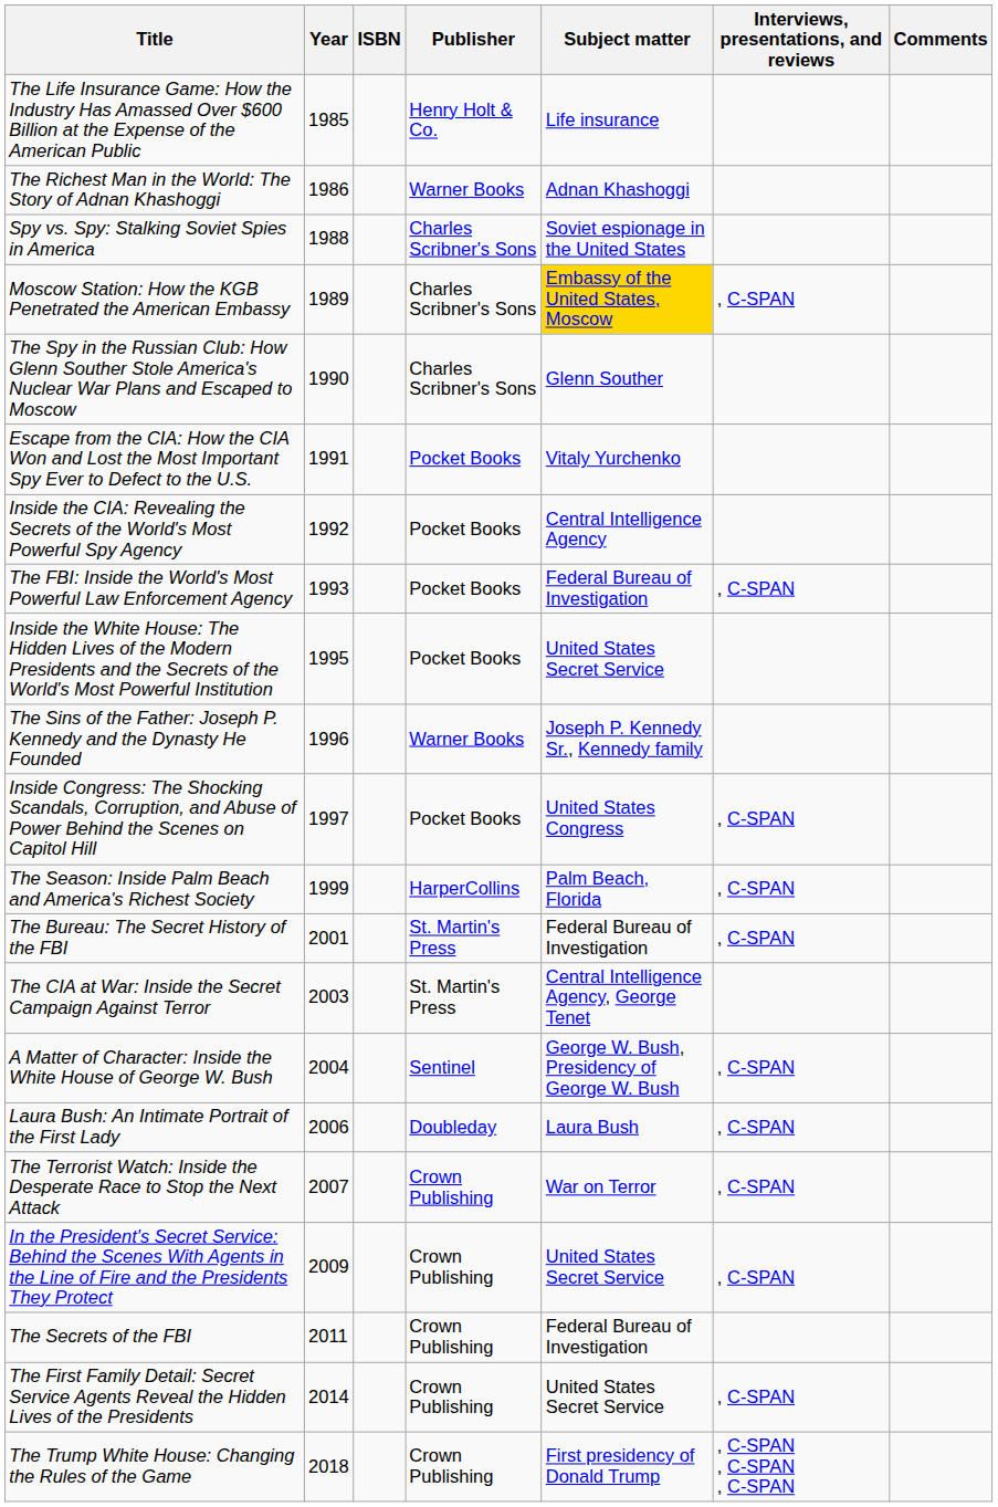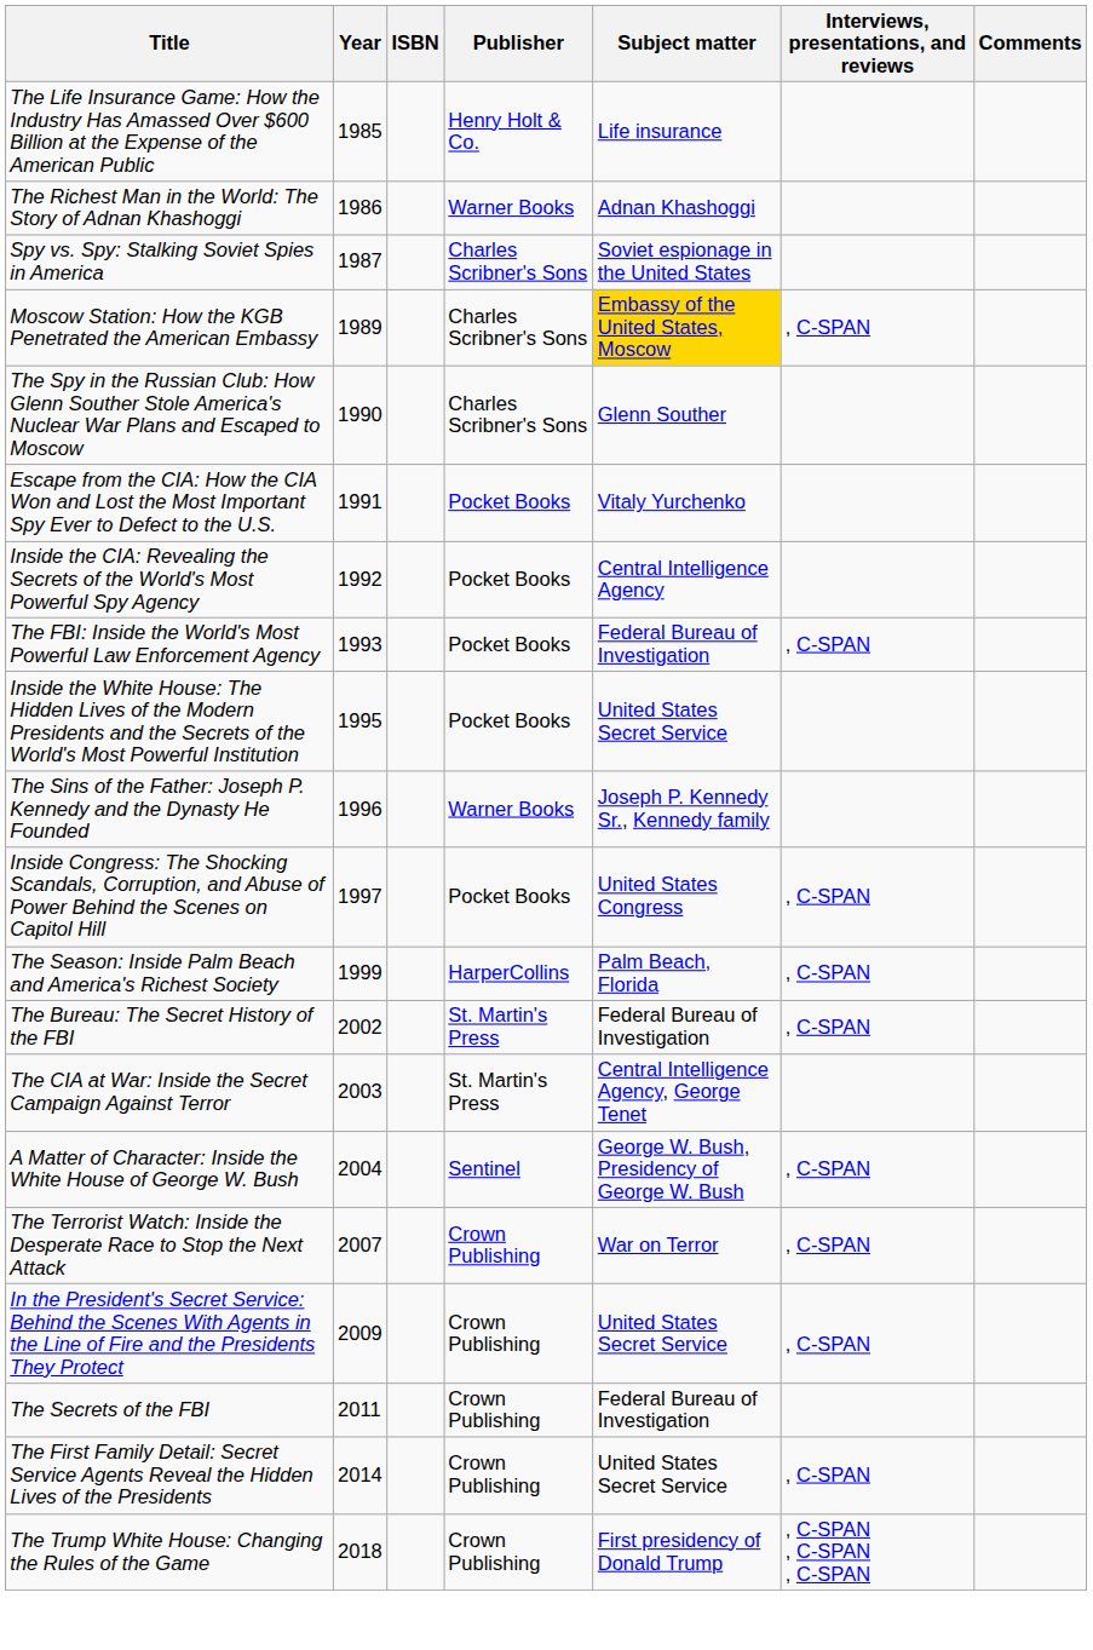 <table class="wikitable" border=1 cellspacing=0 cellpadding=5>
 <tr>
 <th>Title</th>
 <th>Year</th>
 <th>ISBN</th>
 <th>Publisher</th>
 <th>Subject matter</th>
 <th>Interviews, presentations, and reviews</th>
 <th>Comments</th>
 </tr>
 <tr>
 <td><em>The Life Insurance Game: How the Industry Has Amassed Over $600 Billion at the Expense of the American Public</em></td>
 <td>1985</td>
 <td></td>
 <td><a href='#'>Henry Holt & Co.</a></td>
 <td><a href='#'>Life insurance</a></td>
 <td></td>
 <td></td>
 </tr>
 <tr>
 <td><em>The Richest Man in the World: The Story of Adnan Khashoggi</em></td>
 <td>1986</td>
 <td></td>
 <td><a href='#'>Warner Books</a></td>
 <td><a href='#'>Adnan Khashoggi</a></td>
 <td></td>
 <td></td>
 </tr>
 <tr>
 <td><em>Spy vs. Spy: Stalking Soviet Spies in America</em></td>
-<td>1988</td>
+<td>1987</td>
 <td></td>
 <td><a href='#'>Charles Scribner's Sons</a></td>
 <td><a href='#'>Soviet espionage in the United States</a></td>
 <td></td>
 <td></td>
 </tr>
 <tr>
 <td><em>Moscow Station: How the KGB Penetrated the American Embassy</em></td>
 <td>1989</td>
 <td></td>
 <td>Charles Scribner's Sons</td>
 <td style="background: gold;"><a href='#'>Embassy of the United States, Moscow</a></td>
 <td>, <a href='#'>C-SPAN</a></td>
 <td></td>
 </tr>
 <tr>
 <td><em>The Spy in the Russian Club: How Glenn Souther Stole America's Nuclear War Plans and Escaped to Moscow</em></td>
 <td>1990</td>
 <td></td>
 <td>Charles Scribner's Sons</td>
 <td><a href='#'>Glenn Souther</a></td>
 <td></td>
 <td></td>
 </tr>
 <tr>
 <td><em>Escape from the CIA: How the CIA Won and Lost the Most Important Spy Ever to Defect to the U.S.</em></td>
 <td>1991</td>
 <td></td>
 <td><a href='#'>Pocket Books</a></td>
 <td><a href='#'>Vitaly Yurchenko</a></td>
 <td></td>
 <td></td>
 </tr>
 <tr>
 <td><em>Inside the CIA: Revealing the Secrets of the World's Most Powerful Spy Agency</em></td>
 <td>1992</td>
 <td></td>
 <td>Pocket Books</td>
 <td><a href='#'>Central Intelligence Agency</a></td>
 <td></td>
 <td></td>
 </tr>
 <tr>
 <td><em>The FBI: Inside the World's Most Powerful Law Enforcement Agency</em></td>
 <td>1993</td>
 <td></td>
 <td>Pocket Books</td>
 <td><a href='#'>Federal Bureau of Investigation</a></td>
 <td>, <a href='#'>C-SPAN</a></td>
 <td></td>
 </tr>
 <tr>
 <td><em>Inside the White House: The Hidden Lives of the Modern Presidents and the Secrets of the World's Most Powerful Institution</em></td>
 <td>1995</td>
 <td></td>
 <td>Pocket Books</td>
 <td><a href='#'>United States Secret Service</a></td>
 <td></td>
 <td></td>
 </tr>
 <tr>
 <td><em>The Sins of the Father: Joseph P. Kennedy and the Dynasty He Founded</em></td>
 <td>1996</td>
 <td></td>
 <td><a href='#'>Warner Books</a></td>
 <td><a href='#'>Joseph P. Kennedy Sr.</a>, <a href='#'>Kennedy family</a></td>
 <td></td>
 <td></td>
 </tr>
 <tr>
 <td><em>Inside Congress: The Shocking Scandals, Corruption, and Abuse of Power Behind the Scenes on Capitol Hill</em></td>
 <td>1997</td>
 <td></td>
 <td>Pocket Books</td>
 <td><a href='#'>United States Congress</a></td>
 <td>, <a href='#'>C-SPAN</a></td>
 <td></td>
 </tr>
 <tr>
 <td><em>The Season: Inside Palm Beach and America's Richest Society</em></td>
 <td>1999</td>
 <td></td>
 <td><a href='#'>HarperCollins</a></td>
 <td><a href='#'>Palm Beach, Florida</a></td>
 <td>, <a href='#'>C-SPAN</a></td>
 <td></td>
 </tr>
 <tr>
 <td><em>The Bureau: The Secret History of the FBI</em></td>
-<td>2001</td>
+<td>2002</td>
 <td></td>
 <td><a href='#'>St. Martin's Press</a></td>
 <td>Federal Bureau of Investigation</td>
 <td>, <a href='#'>C-SPAN</a></td>
 <td></td>
 </tr>
 <tr>
 <td><em>The CIA at War: Inside the Secret Campaign Against Terror</em></td>
 <td>2003</td>
 <td></td>
 <td>St. Martin's Press</td>
 <td><a href='#'>Central Intelligence Agency</a>, <a href='#'>George Tenet</a></td>
 <td></td>
 <td></td>
 </tr>
 <tr>
 <td><em>A Matter of Character: Inside the White House of George W. Bush</em></td>
 <td>2004</td>
 <td></td>
 <td><a href='#'>Sentinel</a></td>
 <td><a href='#'>George W. Bush</a>, <a href='#'>Presidency of George W. Bush</a></td>
-<td>, <a href='#'>C-SPAN</a></td>
-<td></td>
-</tr>
-<tr>
-<td><em>Laura Bush: An Intimate Portrait of the First Lady</em></td>
-<td>2006</td>
-<td></td>
-<td><a href='#'>Doubleday</a></td>
-<td><a href='#'>Laura Bush</a></td>
 <td>, <a href='#'>C-SPAN</a></td>
 <td></td>
 </tr>
 <tr>
 <td><em>The Terrorist Watch: Inside the Desperate Race to Stop the Next Attack</em></td>
 <td>2007</td>
 <td></td>
 <td><a href='#'>Crown Publishing</a></td>
 <td><a href='#'>War on Terror</a></td>
 <td>, <a href='#'>C-SPAN</a><br></td>
 <td></td>
 </tr>
 <tr>
 <td><em><a href='#'>In the President's Secret Service: Behind the Scenes With Agents in the Line of Fire and the Presidents They Protect</a></em></td>
 <td>2009</td>
 <td></td>
 <td>Crown Publishing</td>
 <td><a href='#'>United States Secret Service</a></td>
 <td><br>, <a href='#'>C-SPAN</a></td>
 <td></td>
 </tr>
 <tr>
 <td><em>The Secrets of the FBI</em></td>
 <td>2011</td>
 <td></td>
 <td>Crown Publishing</td>
 <td>Federal Bureau of Investigation</td>
 <td></td>
 <td></td>
 </tr>
 <tr>
 <td><em>The First Family Detail: Secret Service Agents Reveal the Hidden Lives of the Presidents</em></td>
 <td>2014</td>
 <td></td>
 <td>Crown Publishing</td>
 <td>United States Secret Service</td>
 <td>, <a href='#'>C-SPAN</a></td>
 <td></td>
 </tr>
 <tr>
 <td><em>The Trump White House: Changing the Rules of the Game</em></td>
 <td>2018</td>
 <td></td>
 <td>Crown Publishing</td>
 <td><a href='#'>First presidency of Donald Trump</a></td>
 <td>, <a href='#'>C-SPAN</a><br>, <a href='#'>C-SPAN</a><br>, <a href='#'>C-SPAN</a></td>
 <td></td>
 </tr>
 </table>
